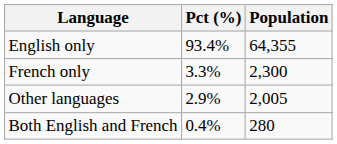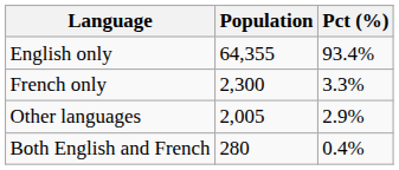 <table class="wikitable">
 <tr>
 <th>Language</th>
+<th>Population</th>
 <th>Pct (%)</th>
-<th>Population</th>
 </tr>
 <tr>
 <td>English only</td>
+<td>64,355</td>
 <td>93.4%</td>
-<td>64,355</td>
 </tr>
 <tr>
 <td>French only</td>
+<td>2,300</td>
 <td>3.3%</td>
-<td>2,300</td>
 </tr>
 <tr>
 <td>Other languages</td>
+<td>2,005</td>
 <td>2.9%</td>
-<td>2,005</td>
 </tr>
 <tr>
 <td>Both English and French</td>
+<td>280</td>
 <td>0.4%</td>
-<td>280</td>
 </tr>
 </table>
